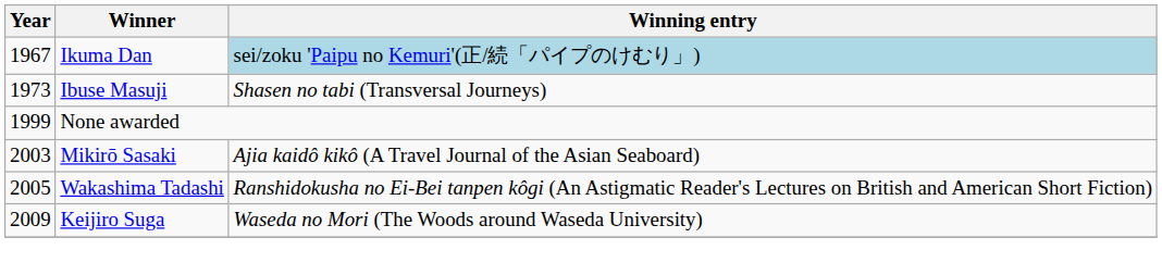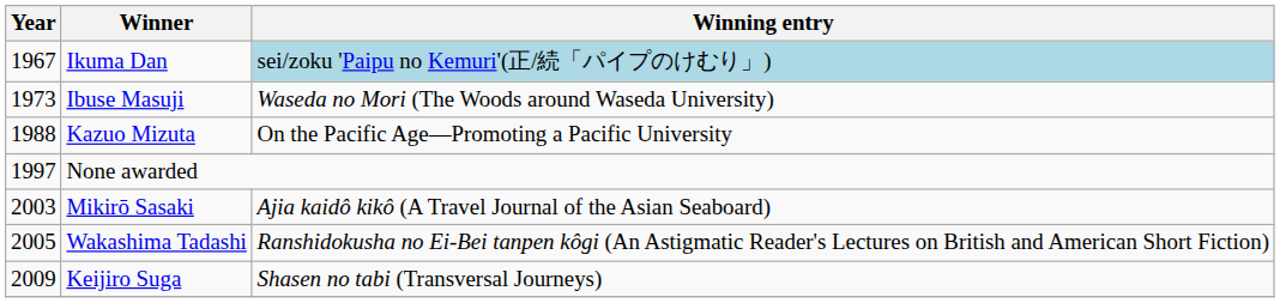 <table class="wikitable">
 <tr>
 <th>Year</th>
 <th>Winner</th>
 <th>Winning entry</th>
 </tr>
 <tr>
 <td>1967</td>
 <td><a href='#'>Ikuma Dan</a></td>
 <td style="background: lightblue;">sei/zoku '<a href='#'>Paipu</a> no <a href='#'>Kemuri</a>'(正/続「パイプのけむり」)</td>
 </tr>
 <tr>
 <td>1973</td>
 <td><a href='#'>Ibuse Masuji</a></td>
-<td><em>Shasen no tabi</em> (Transversal Journeys)</td>
+<td><em>Waseda no Mori</em> (The Woods around Waseda University)</td>
 </tr>
 <tr>
-<td>1999</td>
+<td>1988</td>
+<td><a href='#'>Kazuo Mizuta</a></td>
+<td>On the Pacific Age—Promoting a Pacific University</td>
+</tr>
+<tr>
+<td>1997</td>
 <td colspan=2>None awarded</td>
 </tr>
 <tr>
 <td>2003</td>
 <td><a href='#'>Mikirō Sasaki</a></td>
 <td><em>Ajia kaidô kikô</em> (A Travel Journal of the Asian Seaboard)</td>
 </tr>
 <tr>
 <td>2005</td>
 <td><a href='#'>Wakashima Tadashi</a></td>
 <td><em>Ranshidokusha no Ei-Bei tanpen kôgi</em> (An Astigmatic Reader's Lectures on British and American Short Fiction)</td>
 </tr>
 <tr>
 <td>2009</td>
 <td><a href='#'>Keijiro Suga</a></td>
-<td><em>Waseda no Mori</em> (The Woods around Waseda University)</td>
+<td><em>Shasen no tabi</em> (Transversal Journeys)</td>
 </tr>
 <tr>
 </tr>
 </table>
